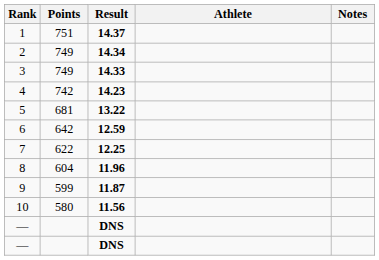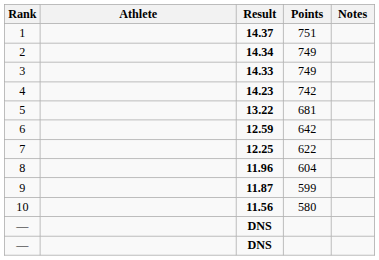 <table class="wikitable" style="text-align:center">
 <tr>
 <th width=40>Rank</th>
+<th width=250>Athlete</th>
+<th width=55>Result</th>
 <th width=55>Points</th>
-<th width=55>Result</th>
-<th width=250>Athlete</th>
 <th width=50>Notes</th>
 </tr>
 <tr>
 <td>1</td>
+<td align=left></td>
+<td><strong>14.37</strong></td>
 <td>751</td>
-<td><strong>14.37</strong></td>
-<td align=left></td>
 <td></td>
 </tr>
 <tr>
 <td>2</td>
+<td align=left></td>
+<td><strong>14.34</strong></td>
 <td>749</td>
-<td><strong>14.34</strong></td>
-<td align=left></td>
 <td></td>
 </tr>
 <tr>
 <td>3</td>
+<td align=left></td>
+<td><strong>14.33</strong></td>
 <td>749</td>
-<td><strong>14.33</strong></td>
-<td align=left></td>
 <td></td>
 </tr>
 <tr>
 <td>4</td>
+<td align=left></td>
+<td><strong>14.23</strong></td>
 <td>742</td>
-<td><strong>14.23</strong></td>
-<td align=left></td>
 <td></td>
 </tr>
 <tr>
 <td>5</td>
+<td align=left></td>
+<td><strong>13.22</strong></td>
 <td>681</td>
-<td><strong>13.22</strong></td>
-<td align=left></td>
 <td></td>
 </tr>
 <tr>
 <td>6</td>
+<td align=left></td>
+<td><strong>12.59</strong></td>
 <td>642</td>
-<td><strong>12.59</strong></td>
-<td align=left></td>
 <td></td>
 </tr>
 <tr>
 <td>7</td>
+<td align=left></td>
+<td><strong>12.25</strong></td>
 <td>622</td>
-<td><strong>12.25</strong></td>
-<td align=left></td>
 <td></td>
 </tr>
 <tr>
 <td>8</td>
+<td align=left></td>
+<td><strong>11.96</strong></td>
 <td>604</td>
-<td><strong>11.96</strong></td>
-<td align=left></td>
 <td></td>
 </tr>
 <tr>
 <td>9</td>
+<td align=left></td>
+<td><strong>11.87</strong></td>
 <td>599</td>
-<td><strong>11.87</strong></td>
-<td align=left></td>
 <td></td>
 </tr>
 <tr>
 <td>10</td>
+<td align=left></td>
+<td><strong>11.56</strong></td>
 <td>580</td>
-<td><strong>11.56</strong></td>
-<td align=left></td>
 <td></td>
 </tr>
 <tr>
 <td>—</td>
+<td align=left></td>
+<td><strong>DNS</strong></td>
 <td></td>
-<td><strong>DNS</strong></td>
-<td align=left></td>
 <td></td>
 </tr>
 <tr>
 <td>—</td>
+<td align=left></td>
+<td><strong>DNS</strong></td>
 <td></td>
-<td><strong>DNS</strong></td>
-<td align=left></td>
 <td></td>
 </tr>
 </table>
